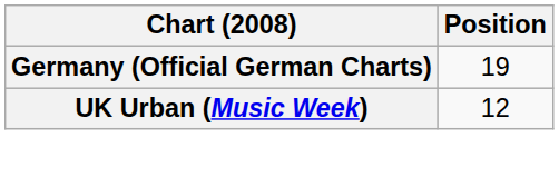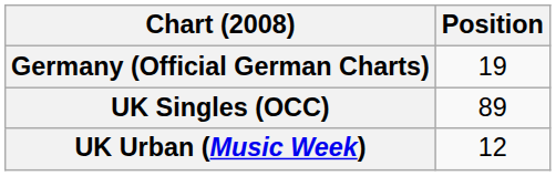 <table class="wikitable sortable plainrowheaders" style="text-align:center">
 <tr>
 <th>Chart (2008)</th>
 <th>Position</th>
 </tr>
 <tr>
 <th scope="row">Germany (Official German Charts)</th>
 <td>19</td>
 </tr>
 <tr>
+<th scope="row">UK Singles (OCC)</th>
+<td>89</td>
+</tr>
+<tr>
 <th scope="row">UK Urban (<em><a href='#'>Music Week</a></em>)</th>
 <td>12</td>
 </tr>
 </table>
